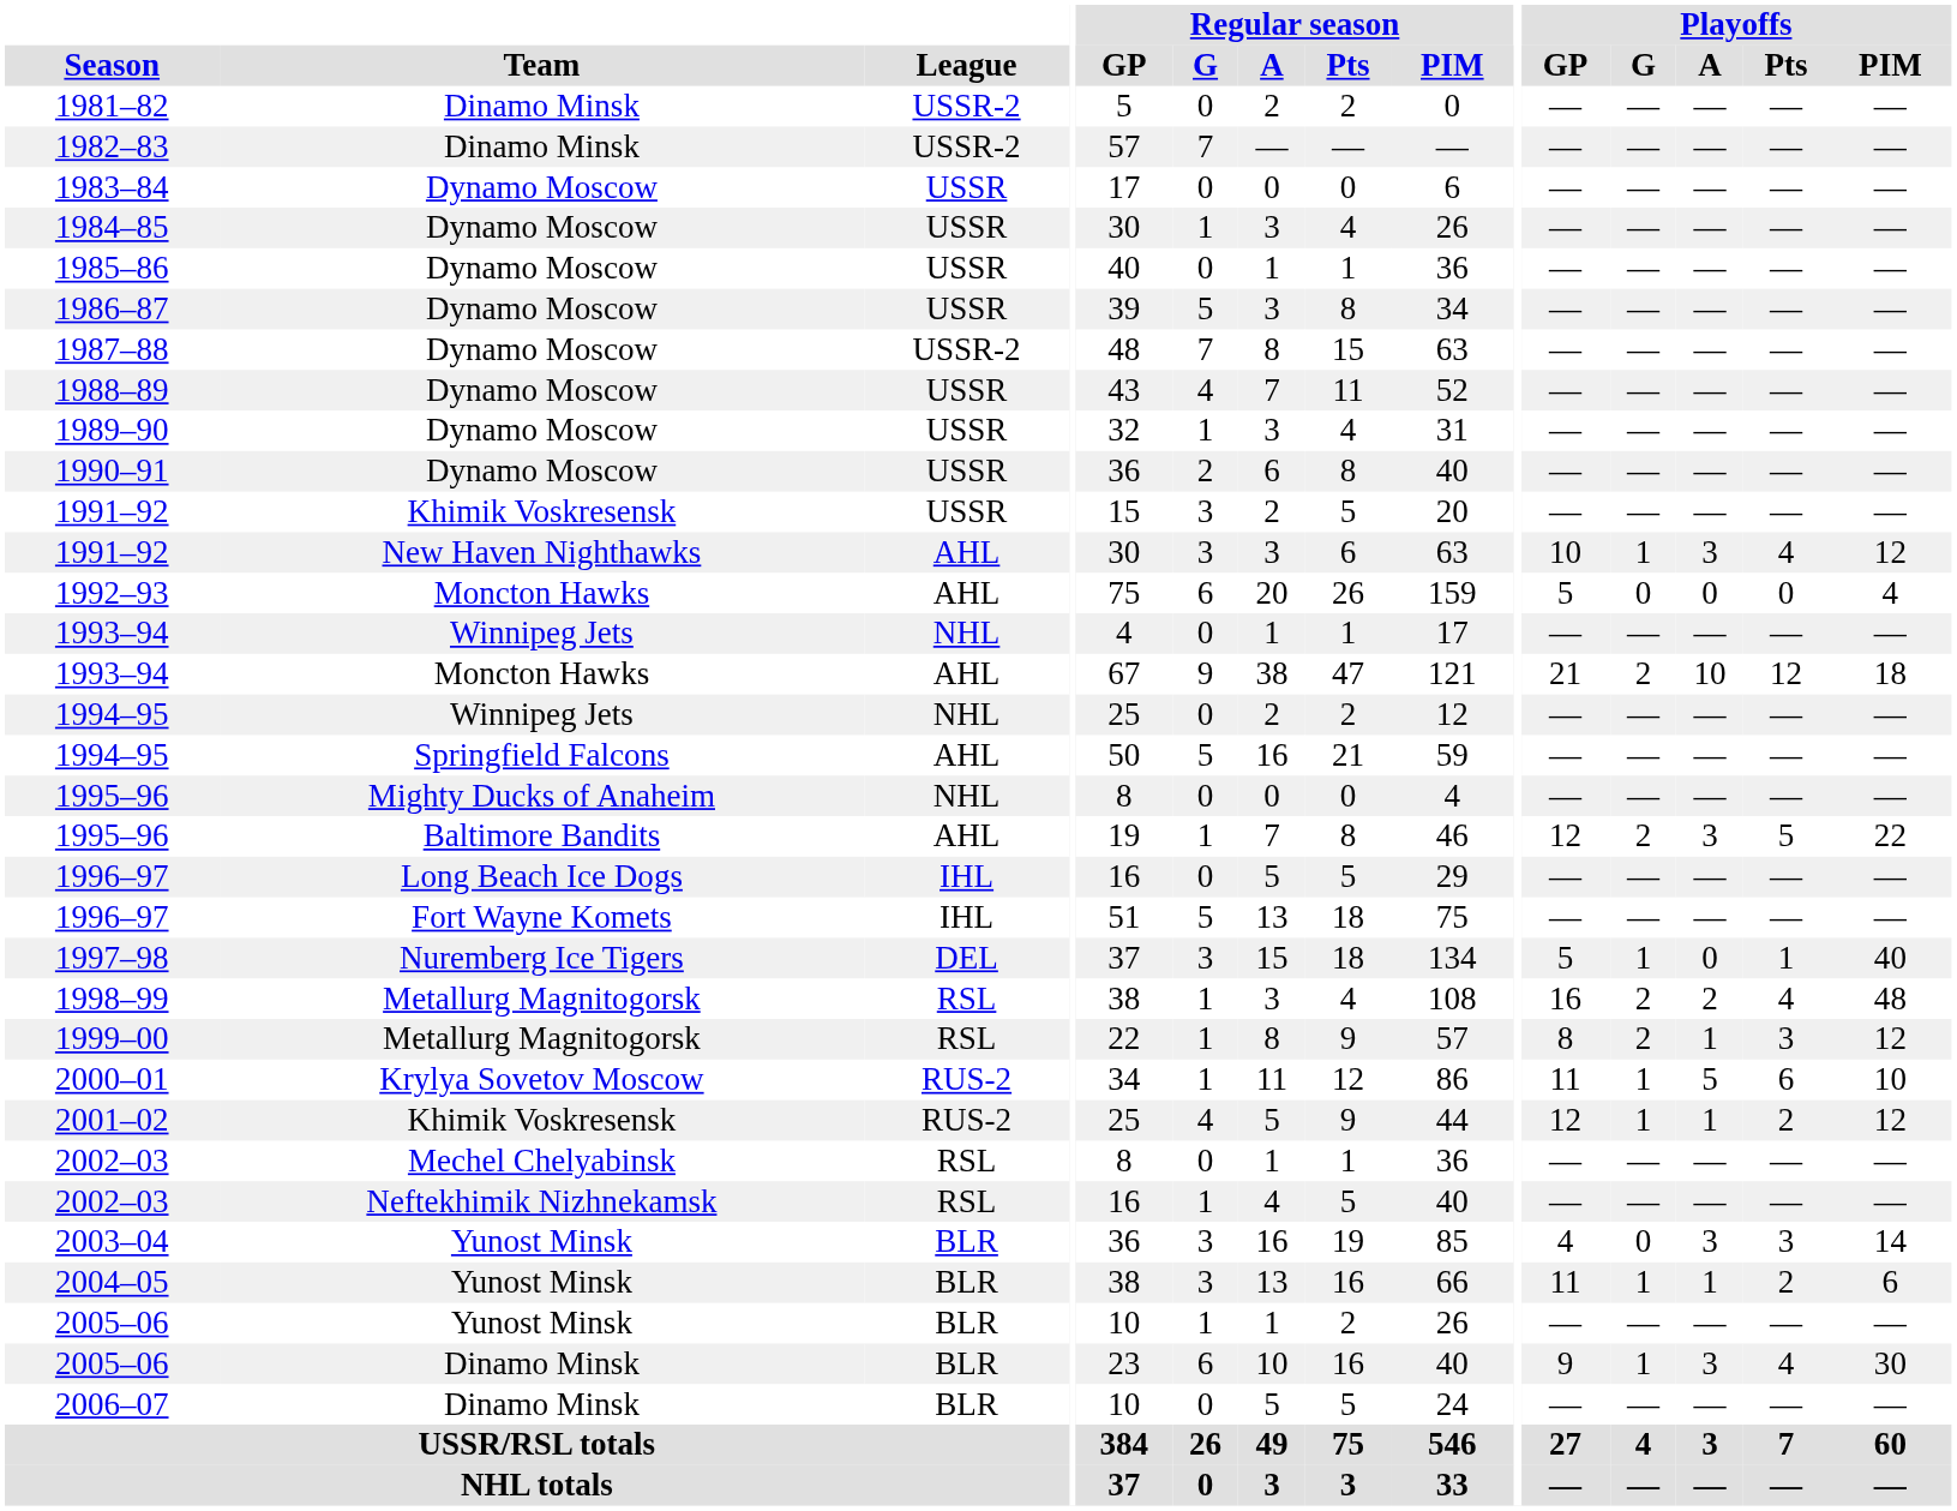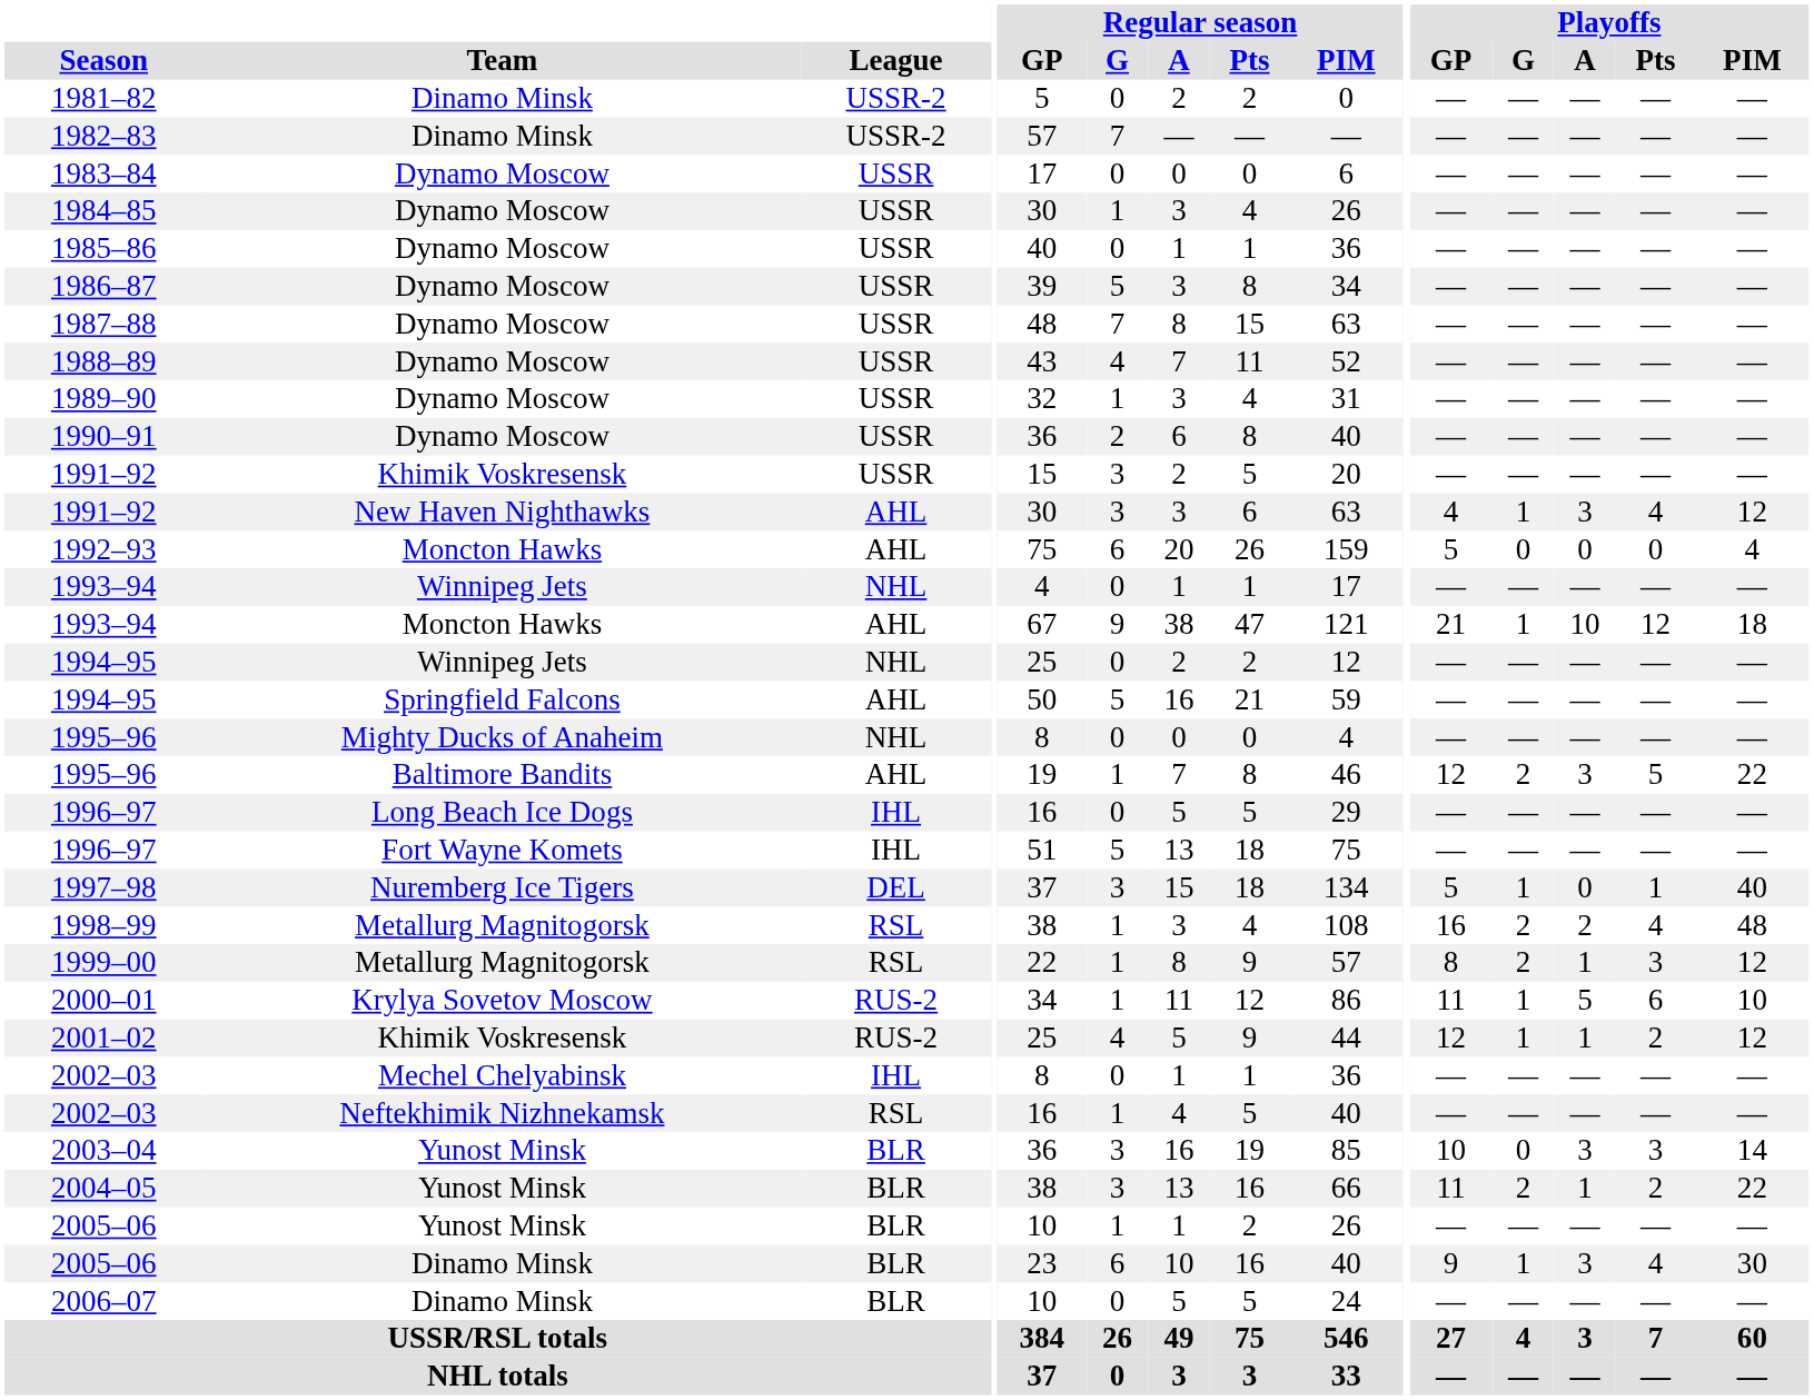 <table border="0" cellpadding="1" cellspacing="0" style="text-align:center; width:60em">
 <tr bgcolor="#e0e0e0">
 <th colspan="3" bgcolor="#ffffff"></th>
 <th rowspan="100" bgcolor="#ffffff"></th>
 <th colspan="5"><a href='#'>Regular season</a></th>
 <th rowspan="100" bgcolor="#ffffff"></th>
 <th colspan="5"><a href='#'>Playoffs</a></th>
 </tr>
 <tr bgcolor="#e0e0e0">
 <th><a href='#'>Season</a></th>
 <th>Team</th>
 <th>League</th>
 <th>GP</th>
 <th><a href='#'>G</a></th>
 <th><a href='#'>A</a></th>
 <th><a href='#'>Pts</a></th>
 <th><a href='#'>PIM</a></th>
 <th>GP</th>
 <th>G</th>
 <th>A</th>
 <th>Pts</th>
 <th>PIM</th>
 </tr>
 <tr>
 <td><a href='#'>1981–82</a></td>
 <td><a href='#'>Dinamo Minsk</a></td>
 <td><a href='#'>USSR-2</a></td>
 <td>5</td>
 <td>0</td>
 <td>2</td>
 <td>2</td>
 <td>0</td>
 <td>—</td>
 <td>—</td>
 <td>—</td>
 <td>—</td>
 <td>—</td>
 </tr>
 <tr bgcolor="#f0f0f0">
 <td><a href='#'>1982–83</a></td>
 <td>Dinamo Minsk</td>
 <td>USSR-2</td>
 <td>57</td>
 <td>7</td>
 <td>—</td>
 <td>—</td>
 <td>—</td>
 <td>—</td>
 <td>—</td>
 <td>—</td>
 <td>—</td>
 <td>—</td>
 </tr>
 <tr>
 <td><a href='#'>1983–84</a></td>
 <td><a href='#'>Dynamo Moscow</a></td>
 <td><a href='#'>USSR</a></td>
 <td>17</td>
 <td>0</td>
 <td>0</td>
 <td>0</td>
 <td>6</td>
 <td>—</td>
 <td>—</td>
 <td>—</td>
 <td>—</td>
 <td>—</td>
 </tr>
 <tr bgcolor="#f0f0f0">
 <td><a href='#'>1984–85</a></td>
 <td>Dynamo Moscow</td>
 <td>USSR</td>
 <td>30</td>
 <td>1</td>
 <td>3</td>
 <td>4</td>
 <td>26</td>
 <td>—</td>
 <td>—</td>
 <td>—</td>
 <td>—</td>
 <td>—</td>
 </tr>
 <tr>
 <td><a href='#'>1985–86</a></td>
 <td>Dynamo Moscow</td>
 <td>USSR</td>
 <td>40</td>
 <td>0</td>
 <td>1</td>
 <td>1</td>
 <td>36</td>
 <td>—</td>
 <td>—</td>
 <td>—</td>
 <td>—</td>
 <td>—</td>
 </tr>
 <tr bgcolor="#f0f0f0">
 <td><a href='#'>1986–87</a></td>
 <td>Dynamo Moscow</td>
 <td>USSR</td>
 <td>39</td>
 <td>5</td>
 <td>3</td>
 <td>8</td>
 <td>34</td>
 <td>—</td>
 <td>—</td>
 <td>—</td>
 <td>—</td>
 <td>—</td>
 </tr>
 <tr>
 <td><a href='#'>1987–88</a></td>
 <td>Dynamo Moscow</td>
-<td>USSR-2</td>
+<td>USSR</td>
 <td>48</td>
 <td>7</td>
 <td>8</td>
 <td>15</td>
 <td>63</td>
 <td>—</td>
 <td>—</td>
 <td>—</td>
 <td>—</td>
 <td>—</td>
 </tr>
 <tr bgcolor="#f0f0f0">
 <td><a href='#'>1988–89</a></td>
 <td>Dynamo Moscow</td>
 <td>USSR</td>
 <td>43</td>
 <td>4</td>
 <td>7</td>
 <td>11</td>
 <td>52</td>
 <td>—</td>
 <td>—</td>
 <td>—</td>
 <td>—</td>
 <td>—</td>
 </tr>
 <tr>
 <td><a href='#'>1989–90</a></td>
 <td>Dynamo Moscow</td>
 <td>USSR</td>
 <td>32</td>
 <td>1</td>
 <td>3</td>
 <td>4</td>
 <td>31</td>
 <td>—</td>
 <td>—</td>
 <td>—</td>
 <td>—</td>
 <td>—</td>
 </tr>
 <tr bgcolor="#f0f0f0">
 <td><a href='#'>1990–91</a></td>
 <td>Dynamo Moscow</td>
 <td>USSR</td>
 <td>36</td>
 <td>2</td>
 <td>6</td>
 <td>8</td>
 <td>40</td>
 <td>—</td>
 <td>—</td>
 <td>—</td>
 <td>—</td>
 <td>—</td>
 </tr>
 <tr>
 <td><a href='#'>1991–92</a></td>
 <td><a href='#'>Khimik Voskresensk</a></td>
 <td>USSR</td>
 <td>15</td>
 <td>3</td>
 <td>2</td>
 <td>5</td>
 <td>20</td>
 <td>—</td>
 <td>—</td>
 <td>—</td>
 <td>—</td>
 <td>—</td>
 </tr>
 <tr bgcolor="#f0f0f0">
 <td><a href='#'>1991–92</a></td>
 <td><a href='#'>New Haven Nighthawks</a></td>
 <td><a href='#'>AHL</a></td>
 <td>30</td>
 <td>3</td>
 <td>3</td>
 <td>6</td>
 <td>63</td>
-<td>10</td>
+<td>4</td>
 <td>1</td>
 <td>3</td>
 <td>4</td>
 <td>12</td>
 </tr>
 <tr>
 <td><a href='#'>1992–93</a></td>
 <td><a href='#'>Moncton Hawks</a></td>
 <td>AHL</td>
 <td>75</td>
 <td>6</td>
 <td>20</td>
 <td>26</td>
 <td>159</td>
 <td>5</td>
 <td>0</td>
 <td>0</td>
 <td>0</td>
 <td>4</td>
 </tr>
 <tr bgcolor="#f0f0f0">
 <td><a href='#'>1993–94</a></td>
 <td><a href='#'>Winnipeg Jets</a></td>
 <td><a href='#'>NHL</a></td>
 <td>4</td>
 <td>0</td>
 <td>1</td>
 <td>1</td>
 <td>17</td>
 <td>—</td>
 <td>—</td>
 <td>—</td>
 <td>—</td>
 <td>—</td>
 </tr>
 <tr>
 <td><a href='#'>1993–94</a></td>
 <td>Moncton Hawks</td>
 <td>AHL</td>
 <td>67</td>
 <td>9</td>
 <td>38</td>
 <td>47</td>
 <td>121</td>
 <td>21</td>
-<td>2</td>
+<td>1</td>
 <td>10</td>
 <td>12</td>
 <td>18</td>
 </tr>
 <tr bgcolor="#f0f0f0">
 <td><a href='#'>1994–95</a></td>
 <td>Winnipeg Jets</td>
 <td>NHL</td>
 <td>25</td>
 <td>0</td>
 <td>2</td>
 <td>2</td>
 <td>12</td>
 <td>—</td>
 <td>—</td>
 <td>—</td>
 <td>—</td>
 <td>—</td>
 </tr>
 <tr>
 <td><a href='#'>1994–95</a></td>
 <td><a href='#'>Springfield Falcons</a></td>
 <td>AHL</td>
 <td>50</td>
 <td>5</td>
 <td>16</td>
 <td>21</td>
 <td>59</td>
 <td>—</td>
 <td>—</td>
 <td>—</td>
 <td>—</td>
 <td>—</td>
 </tr>
 <tr bgcolor="#f0f0f0">
 <td><a href='#'>1995–96</a></td>
 <td><a href='#'>Mighty Ducks of Anaheim</a></td>
 <td>NHL</td>
 <td>8</td>
 <td>0</td>
 <td>0</td>
 <td>0</td>
 <td>4</td>
 <td>—</td>
 <td>—</td>
 <td>—</td>
 <td>—</td>
 <td>—</td>
 </tr>
 <tr>
 <td><a href='#'>1995–96</a></td>
 <td><a href='#'>Baltimore Bandits</a></td>
 <td>AHL</td>
 <td>19</td>
 <td>1</td>
 <td>7</td>
 <td>8</td>
 <td>46</td>
 <td>12</td>
 <td>2</td>
 <td>3</td>
 <td>5</td>
 <td>22</td>
 </tr>
 <tr bgcolor="#f0f0f0">
 <td><a href='#'>1996–97</a></td>
 <td><a href='#'>Long Beach Ice Dogs</a></td>
 <td><a href='#'>IHL</a></td>
 <td>16</td>
 <td>0</td>
 <td>5</td>
 <td>5</td>
 <td>29</td>
 <td>—</td>
 <td>—</td>
 <td>—</td>
 <td>—</td>
 <td>—</td>
 </tr>
 <tr>
 <td><a href='#'>1996–97</a></td>
 <td><a href='#'>Fort Wayne Komets</a></td>
 <td>IHL</td>
 <td>51</td>
 <td>5</td>
 <td>13</td>
 <td>18</td>
 <td>75</td>
 <td>—</td>
 <td>—</td>
 <td>—</td>
 <td>—</td>
 <td>—</td>
 </tr>
 <tr bgcolor="#f0f0f0">
 <td><a href='#'>1997–98</a></td>
 <td><a href='#'>Nuremberg Ice Tigers</a></td>
 <td><a href='#'>DEL</a></td>
 <td>37</td>
 <td>3</td>
 <td>15</td>
 <td>18</td>
 <td>134</td>
 <td>5</td>
 <td>1</td>
 <td>0</td>
 <td>1</td>
 <td>40</td>
 </tr>
 <tr>
 <td><a href='#'>1998–99</a></td>
 <td><a href='#'>Metallurg Magnitogorsk</a></td>
 <td><a href='#'>RSL</a></td>
 <td>38</td>
 <td>1</td>
 <td>3</td>
 <td>4</td>
 <td>108</td>
 <td>16</td>
 <td>2</td>
 <td>2</td>
 <td>4</td>
 <td>48</td>
 </tr>
 <tr bgcolor="#f0f0f0">
 <td><a href='#'>1999–00</a></td>
 <td>Metallurg Magnitogorsk</td>
 <td>RSL</td>
 <td>22</td>
 <td>1</td>
 <td>8</td>
 <td>9</td>
 <td>57</td>
 <td>8</td>
 <td>2</td>
 <td>1</td>
 <td>3</td>
 <td>12</td>
 </tr>
 <tr>
 <td><a href='#'>2000–01</a></td>
 <td><a href='#'>Krylya Sovetov Moscow</a></td>
 <td><a href='#'>RUS-2</a></td>
 <td>34</td>
 <td>1</td>
 <td>11</td>
 <td>12</td>
 <td>86</td>
 <td>11</td>
 <td>1</td>
 <td>5</td>
 <td>6</td>
 <td>10</td>
 </tr>
 <tr bgcolor="#f0f0f0">
 <td><a href='#'>2001–02</a></td>
 <td>Khimik Voskresensk</td>
 <td>RUS-2</td>
 <td>25</td>
 <td>4</td>
 <td>5</td>
 <td>9</td>
 <td>44</td>
 <td>12</td>
 <td>1</td>
 <td>1</td>
 <td>2</td>
 <td>12</td>
 </tr>
 <tr>
 <td><a href='#'>2002–03</a></td>
 <td><a href='#'>Mechel Chelyabinsk</a></td>
-<td>RSL</td>
+<td><a href='#'>IHL</a></td>
 <td>8</td>
 <td>0</td>
 <td>1</td>
 <td>1</td>
 <td>36</td>
 <td>—</td>
 <td>—</td>
 <td>—</td>
 <td>—</td>
 <td>—</td>
 </tr>
 <tr bgcolor="#f0f0f0">
 <td><a href='#'>2002–03</a></td>
 <td><a href='#'>Neftekhimik Nizhnekamsk</a></td>
 <td>RSL</td>
 <td>16</td>
 <td>1</td>
 <td>4</td>
 <td>5</td>
 <td>40</td>
 <td>—</td>
 <td>—</td>
 <td>—</td>
 <td>—</td>
 <td>—</td>
 </tr>
 <tr>
 <td><a href='#'>2003–04</a></td>
 <td><a href='#'>Yunost Minsk</a></td>
 <td><a href='#'>BLR</a></td>
 <td>36</td>
 <td>3</td>
 <td>16</td>
 <td>19</td>
 <td>85</td>
-<td>4</td>
+<td>10</td>
 <td>0</td>
 <td>3</td>
 <td>3</td>
 <td>14</td>
 </tr>
 <tr bgcolor="#f0f0f0">
 <td><a href='#'>2004–05</a></td>
 <td>Yunost Minsk</td>
 <td>BLR</td>
 <td>38</td>
 <td>3</td>
 <td>13</td>
 <td>16</td>
 <td>66</td>
 <td>11</td>
-<td>1</td>
+<td>2</td>
 <td>1</td>
 <td>2</td>
-<td>6</td>
+<td>22</td>
 </tr>
 <tr>
 <td><a href='#'>2005–06</a></td>
 <td>Yunost Minsk</td>
 <td>BLR</td>
 <td>10</td>
 <td>1</td>
 <td>1</td>
 <td>2</td>
 <td>26</td>
 <td>—</td>
 <td>—</td>
 <td>—</td>
 <td>—</td>
 <td>—</td>
 </tr>
 <tr bgcolor="#f0f0f0">
 <td><a href='#'>2005–06</a></td>
 <td>Dinamo Minsk</td>
 <td>BLR</td>
 <td>23</td>
 <td>6</td>
 <td>10</td>
 <td>16</td>
 <td>40</td>
 <td>9</td>
 <td>1</td>
 <td>3</td>
 <td>4</td>
 <td>30</td>
 </tr>
 <tr>
 <td><a href='#'>2006–07</a></td>
 <td>Dinamo Minsk</td>
 <td>BLR</td>
 <td>10</td>
 <td>0</td>
 <td>5</td>
 <td>5</td>
 <td>24</td>
 <td>—</td>
 <td>—</td>
 <td>—</td>
 <td>—</td>
 <td>—</td>
 </tr>
 <tr bgcolor="#e0e0e0">
 <th colspan="3">USSR/RSL totals</th>
 <th>384</th>
 <th>26</th>
 <th>49</th>
 <th>75</th>
 <th>546</th>
 <th>27</th>
 <th>4</th>
 <th>3</th>
 <th>7</th>
 <th>60</th>
 </tr>
 <tr bgcolor="#e0e0e0">
 <th colspan="3">NHL totals</th>
 <th>37</th>
 <th>0</th>
 <th>3</th>
 <th>3</th>
 <th>33</th>
 <th>—</th>
 <th>—</th>
 <th>—</th>
 <th>—</th>
 <th>—</th>
 </tr>
 </table>
